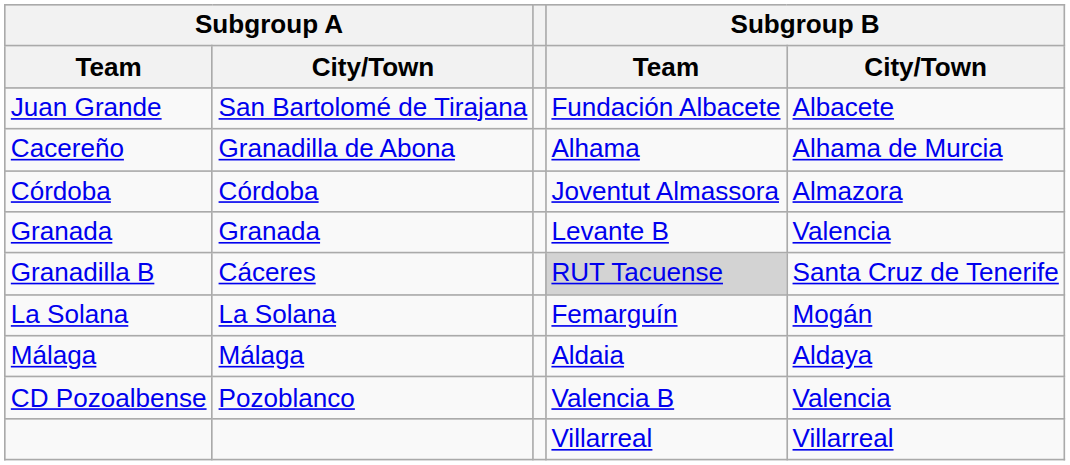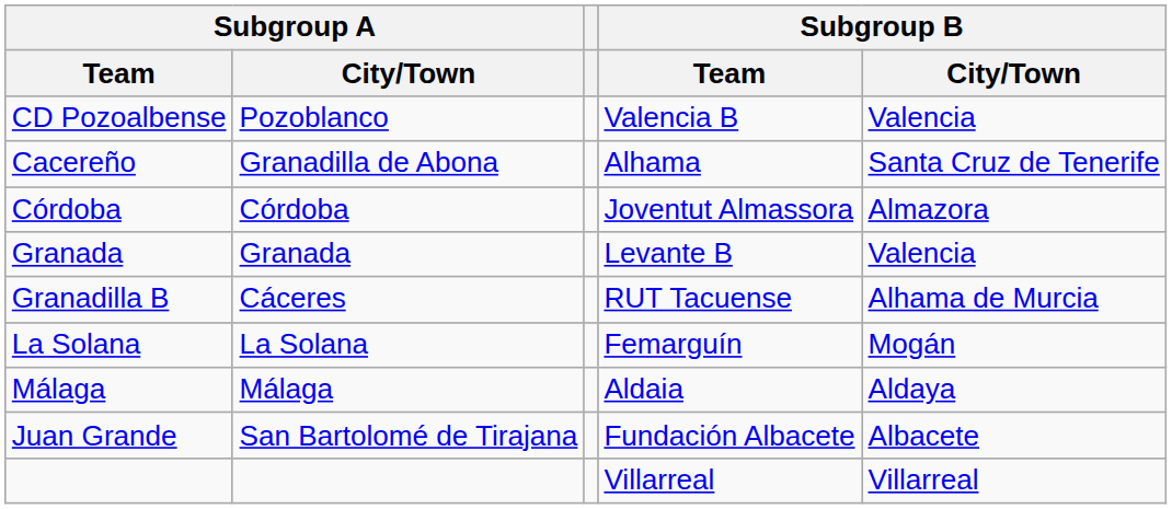 <table class="wikitable">
 <tr>
 <th colspan="2">Subgroup A</th>
 <th></th>
 <th colspan="2">Subgroup B</th>
 </tr>
 <tr>
 <th>Team</th>
 <th>City/Town</th>
 <th></th>
 <th>Team</th>
 <th>City/Town</th>
 </tr>
 <tr>
-<td><a href='#'>Juan Grande</a></td>
-<td><a href='#'>San Bartolomé de Tirajana</a></td>
+<td><a href='#'>CD Pozoalbense</a></td>
+<td><a href='#'>Pozoblanco</a></td>
 <td></td>
-<td><a href='#'>Fundación Albacete</a></td>
-<td><a href='#'>Albacete</a></td>
+<td><a href='#'>Valencia B</a></td>
+<td><a href='#'>Valencia</a></td>
 </tr>
 <tr>
 <td><a href='#'>Cacereño</a></td>
 <td><a href='#'>Granadilla de Abona</a></td>
 <td></td>
 <td><a href='#'>Alhama</a></td>
-<td><a href='#'>Alhama de Murcia</a></td>
+<td><a href='#'>Santa Cruz de Tenerife</a></td>
 </tr>
 <tr>
 <td><a href='#'>Córdoba</a></td>
 <td><a href='#'>Córdoba</a></td>
 <td></td>
 <td><a href='#'>Joventut Almassora</a></td>
 <td><a href='#'>Almazora</a></td>
 </tr>
 <tr>
 <td><a href='#'>Granada</a></td>
 <td><a href='#'>Granada</a></td>
 <td></td>
 <td><a href='#'>Levante B</a></td>
 <td><a href='#'>Valencia</a></td>
 </tr>
 <tr>
 <td><a href='#'>Granadilla B</a></td>
 <td><a href='#'>Cáceres</a></td>
 <td></td>
-<td style="background: lightgrey;"><a href='#'>RUT Tacuense</a></td>
-<td><a href='#'>Santa Cruz de Tenerife</a></td>
+<td><a href='#'>RUT Tacuense</a></td>
+<td><a href='#'>Alhama de Murcia</a></td>
 </tr>
 <tr>
 <td><a href='#'>La Solana</a></td>
 <td><a href='#'>La Solana</a></td>
 <td></td>
 <td><a href='#'>Femarguín</a></td>
 <td><a href='#'>Mogán</a></td>
 </tr>
 <tr>
 <td><a href='#'>Málaga</a></td>
 <td><a href='#'>Málaga</a></td>
 <td></td>
 <td><a href='#'>Aldaia</a></td>
 <td><a href='#'>Aldaya</a></td>
 </tr>
 <tr>
-<td><a href='#'>CD Pozoalbense</a></td>
-<td><a href='#'>Pozoblanco</a></td>
+<td><a href='#'>Juan Grande</a></td>
+<td><a href='#'>San Bartolomé de Tirajana</a></td>
 <td></td>
-<td><a href='#'>Valencia B</a></td>
-<td><a href='#'>Valencia</a></td>
+<td><a href='#'>Fundación Albacete</a></td>
+<td><a href='#'>Albacete</a></td>
 </tr>
 <tr>
 <td></td>
 <td></td>
 <td></td>
 <td><a href='#'>Villarreal</a></td>
 <td><a href='#'>Villarreal</a></td>
 </tr>
 </table>
